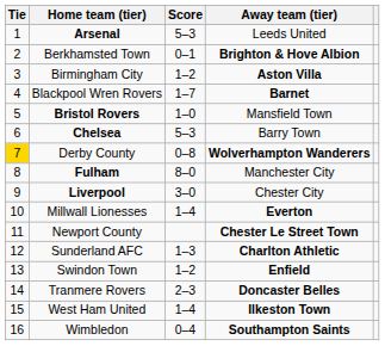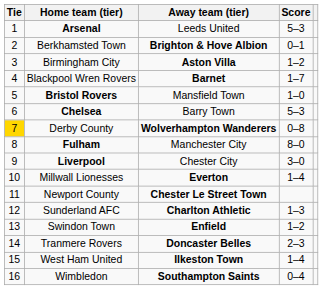 <table class="wikitable" style="text-align:center; font-size:85%">
 <tr>
 <th>Tie</th>
 <th>Home team (tier)</th>
+<th>Away team (tier)</th>
 <th>Score</th>
-<th>Away team (tier)</th>
 <th></th>
 </tr>
 <tr>
 <td align="center">1</td>
 <td><strong>Arsenal</strong></td>
+<td>Leeds United</td>
 <td align="center">5–3</td>
-<td>Leeds United</td>
 <td></td>
 </tr>
 <tr>
 <td align="center">2</td>
 <td>Berkhamsted Town</td>
+<td><strong>Brighton & Hove Albion</strong></td>
 <td align="center">0–1</td>
-<td><strong>Brighton & Hove Albion</strong></td>
 <td></td>
 </tr>
 <tr>
 <td align="center">3</td>
 <td>Birmingham City</td>
+<td><strong>Aston Villa</strong></td>
 <td align="center">1–2</td>
-<td><strong>Aston Villa</strong></td>
 <td></td>
 </tr>
 <tr>
 <td align="center">4</td>
 <td>Blackpool Wren Rovers</td>
+<td><strong>Barnet</strong></td>
 <td align="center">1–7</td>
-<td><strong>Barnet</strong></td>
 <td></td>
 </tr>
 <tr>
 <td align="center">5</td>
 <td><strong>Bristol Rovers</strong></td>
+<td>Mansfield Town</td>
 <td align="center">1–0</td>
-<td>Mansfield Town</td>
 <td></td>
 </tr>
 <tr>
 <td align="center">6</td>
 <td><strong>Chelsea</strong></td>
+<td>Barry Town</td>
 <td align="center">5–3</td>
-<td>Barry Town</td>
 <td></td>
 </tr>
 <tr>
 <td align="center" style="background: gold;">7</td>
 <td>Derby County</td>
+<td><strong>Wolverhampton Wanderers</strong></td>
 <td align="center">0–8</td>
-<td><strong>Wolverhampton Wanderers</strong></td>
 <td></td>
 </tr>
 <tr>
 <td align="center">8</td>
 <td><strong>Fulham</strong></td>
+<td>Manchester City</td>
 <td align="center">8–0</td>
-<td>Manchester City</td>
 <td></td>
 </tr>
 <tr>
 <td align="center">9</td>
 <td><strong>Liverpool</strong></td>
+<td>Chester City</td>
 <td align="center">3–0</td>
-<td>Chester City</td>
 <td></td>
 </tr>
 <tr>
 <td align="center">10</td>
 <td>Millwall Lionesses</td>
+<td><strong>Everton</strong></td>
 <td align="center">1–4</td>
-<td><strong>Everton</strong></td>
 <td></td>
 </tr>
 <tr>
 <td align="center">11</td>
 <td>Newport County</td>
+<td><strong>Chester Le Street Town</strong></td>
 <td align="center"></td>
-<td><strong>Chester Le Street Town</strong></td>
 <td></td>
 </tr>
 <tr>
 <td align="center">12</td>
 <td>Sunderland AFC</td>
+<td><strong>Charlton Athletic</strong></td>
 <td align="center">1–3</td>
-<td><strong>Charlton Athletic</strong></td>
 <td></td>
 </tr>
 <tr>
 <td align="center">13</td>
 <td>Swindon Town</td>
+<td><strong>Enfield</strong></td>
 <td align="center">1–2 </td>
-<td><strong>Enfield</strong></td>
 <td></td>
 </tr>
 <tr>
 <td align="center">14</td>
 <td>Tranmere Rovers</td>
+<td><strong>Doncaster Belles</strong></td>
 <td align="center">2–3</td>
-<td><strong>Doncaster Belles</strong></td>
 <td></td>
 </tr>
 <tr>
 <td align="center">15</td>
 <td>West Ham United</td>
+<td><strong>Ilkeston Town</strong></td>
 <td align="center">1–4</td>
-<td><strong>Ilkeston Town</strong></td>
 <td></td>
 </tr>
 <tr>
 <td align="center">16</td>
 <td>Wimbledon</td>
+<td><strong>Southampton Saints</strong></td>
 <td align="center">0–4</td>
-<td><strong>Southampton Saints</strong></td>
 <td></td>
 </tr>
 </table>
